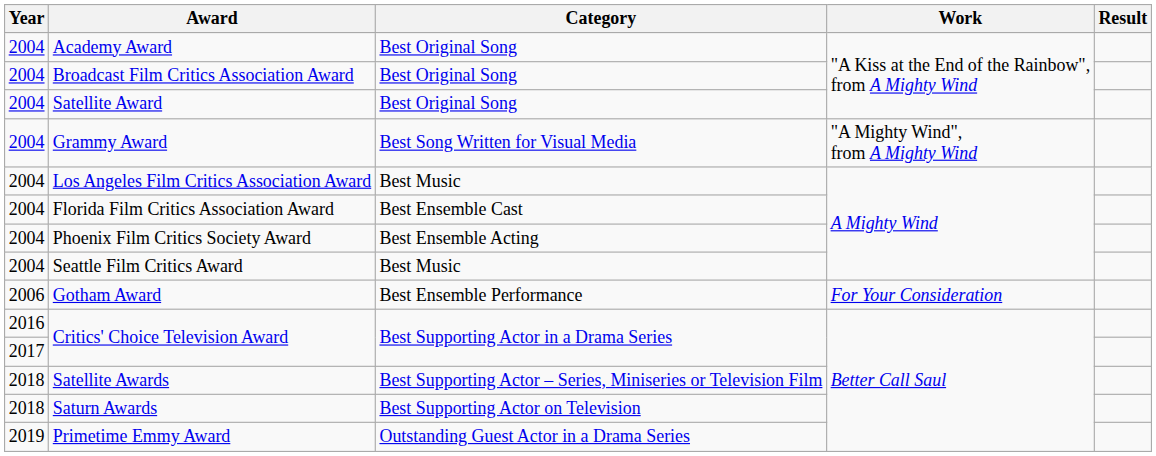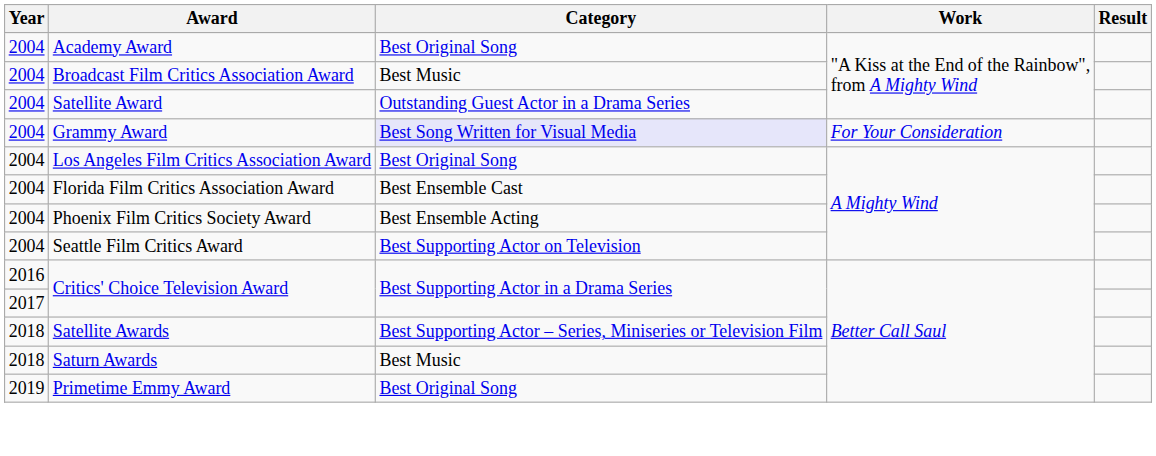 <table class = "wikitable">
 <tr>
 <th>Year</th>
 <th>Award</th>
 <th>Category</th>
 <th>Work</th>
 <th>Result</th>
 </tr>
 <tr>
 <td><a href='#'>2004</a></td>
 <td><a href='#'>Academy Award</a></td>
 <td><a href='#'>Best Original Song</a></td>
 <td rowspan=3>"A Kiss at the End of the Rainbow", <br> from <em><a href='#'>A Mighty Wind</a></em></td>
 <td></td>
 </tr>
 <tr>
 <td><a href='#'>2004</a></td>
 <td><a href='#'>Broadcast Film Critics Association Award</a></td>
-<td><a href='#'>Best Original Song</a></td>
+<td>Best Music</td>
 <td></td>
 </tr>
 <tr>
 <td><a href='#'>2004</a></td>
 <td><a href='#'>Satellite Award</a></td>
-<td><a href='#'>Best Original Song</a></td>
+<td><a href='#'>Outstanding Guest Actor in a Drama Series</a></td>
 <td></td>
 </tr>
 <tr>
 <td><a href='#'>2004</a></td>
 <td><a href='#'>Grammy Award</a></td>
-<td><a href='#'>Best Song Written for Visual Media</a></td>
-<td rowspan=1>"A Mighty Wind", <br> from <em><a href='#'>A Mighty Wind</a></em></td>
+<td style="background: lavender;"><a href='#'>Best Song Written for Visual Media</a></td>
+<td><em><a href='#'>For Your Consideration</a></em></td>
 <td></td>
 </tr>
 <tr>
 <td>2004</td>
 <td><a href='#'>Los Angeles Film Critics Association Award</a></td>
-<td>Best Music</td>
+<td><a href='#'>Best Original Song</a></td>
 <td rowspan=4><em><a href='#'>A Mighty Wind</a></em></td>
 <td></td>
 </tr>
 <tr>
 <td>2004</td>
 <td>Florida Film Critics Association Award</td>
 <td>Best Ensemble Cast</td>
 <td></td>
 </tr>
 <tr>
 <td>2004</td>
 <td>Phoenix Film Critics Society Award</td>
 <td>Best Ensemble Acting</td>
 <td></td>
 </tr>
 <tr>
 <td>2004</td>
 <td>Seattle Film Critics Award</td>
-<td>Best Music</td>
-<td></td>
-</tr>
-<tr>
-<td>2006</td>
-<td><a href='#'>Gotham Award</a></td>
-<td>Best Ensemble Performance</td>
-<td><em><a href='#'>For Your Consideration</a></em></td>
+<td><a href='#'>Best Supporting Actor on Television</a></td>
 <td></td>
 </tr>
 <tr>
 <td>2016</td>
 <td rowspan=2><a href='#'>Critics' Choice Television Award</a></td>
 <td rowspan=2><a href='#'>Best Supporting Actor in a Drama Series</a></td>
 <td rowspan=5><em><a href='#'>Better Call Saul</a></em></td>
 <td></td>
 </tr>
 <tr>
 <td>2017</td>
 <td></td>
 </tr>
 <tr>
 <td>2018</td>
 <td><a href='#'>Satellite Awards</a></td>
 <td><a href='#'>Best Supporting Actor – Series, Miniseries or Television Film</a></td>
 <td></td>
 </tr>
 <tr>
 <td>2018</td>
 <td><a href='#'>Saturn Awards</a></td>
-<td><a href='#'>Best Supporting Actor on Television</a></td>
+<td>Best Music</td>
 <td></td>
 </tr>
 <tr>
 <td>2019</td>
 <td><a href='#'>Primetime Emmy Award</a></td>
-<td><a href='#'>Outstanding Guest Actor in a Drama Series</a></td>
+<td><a href='#'>Best Original Song</a></td>
 <td></td>
 </tr>
 </table>
